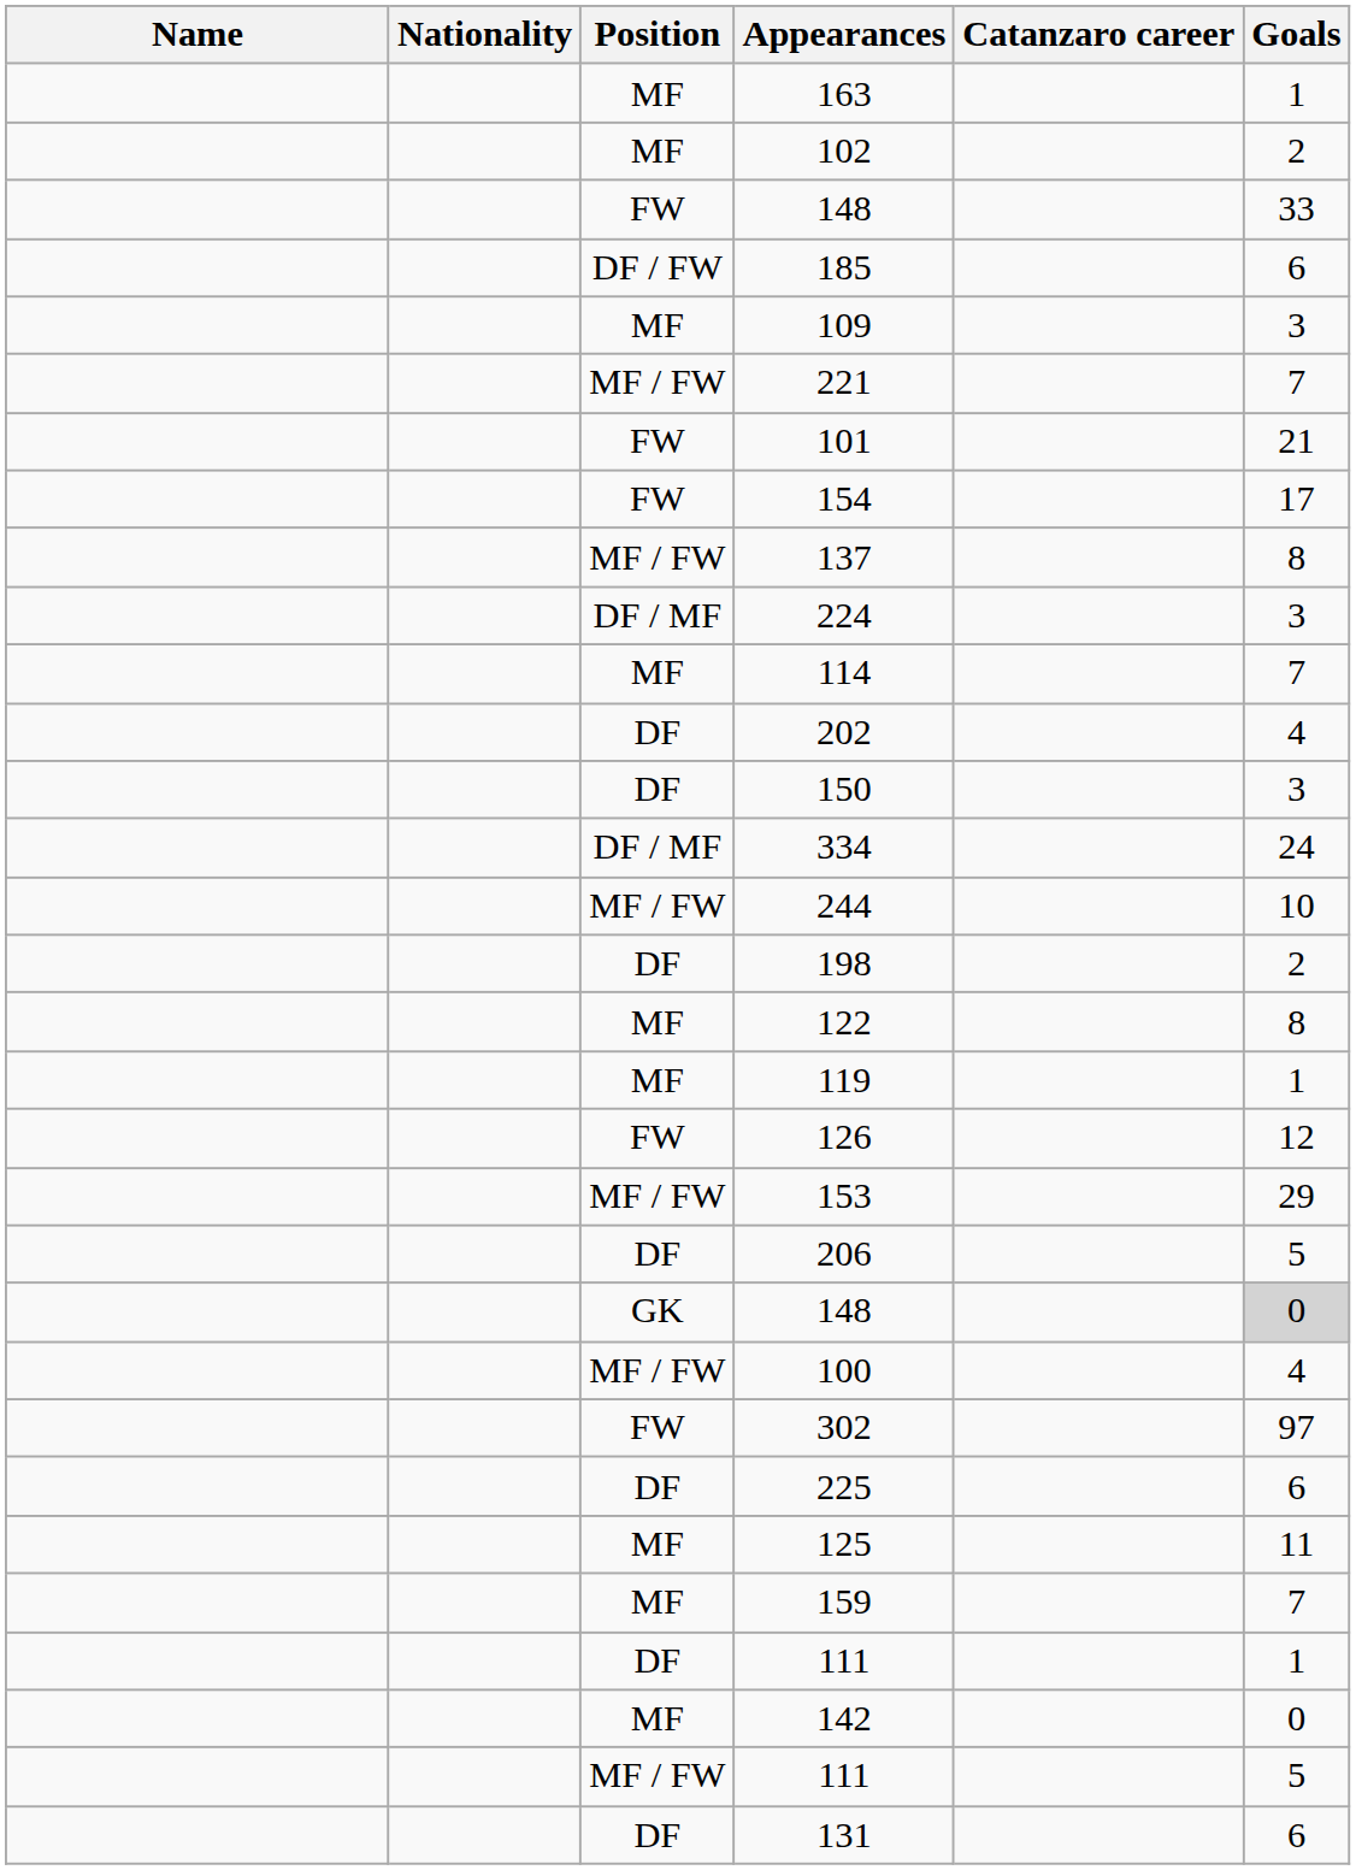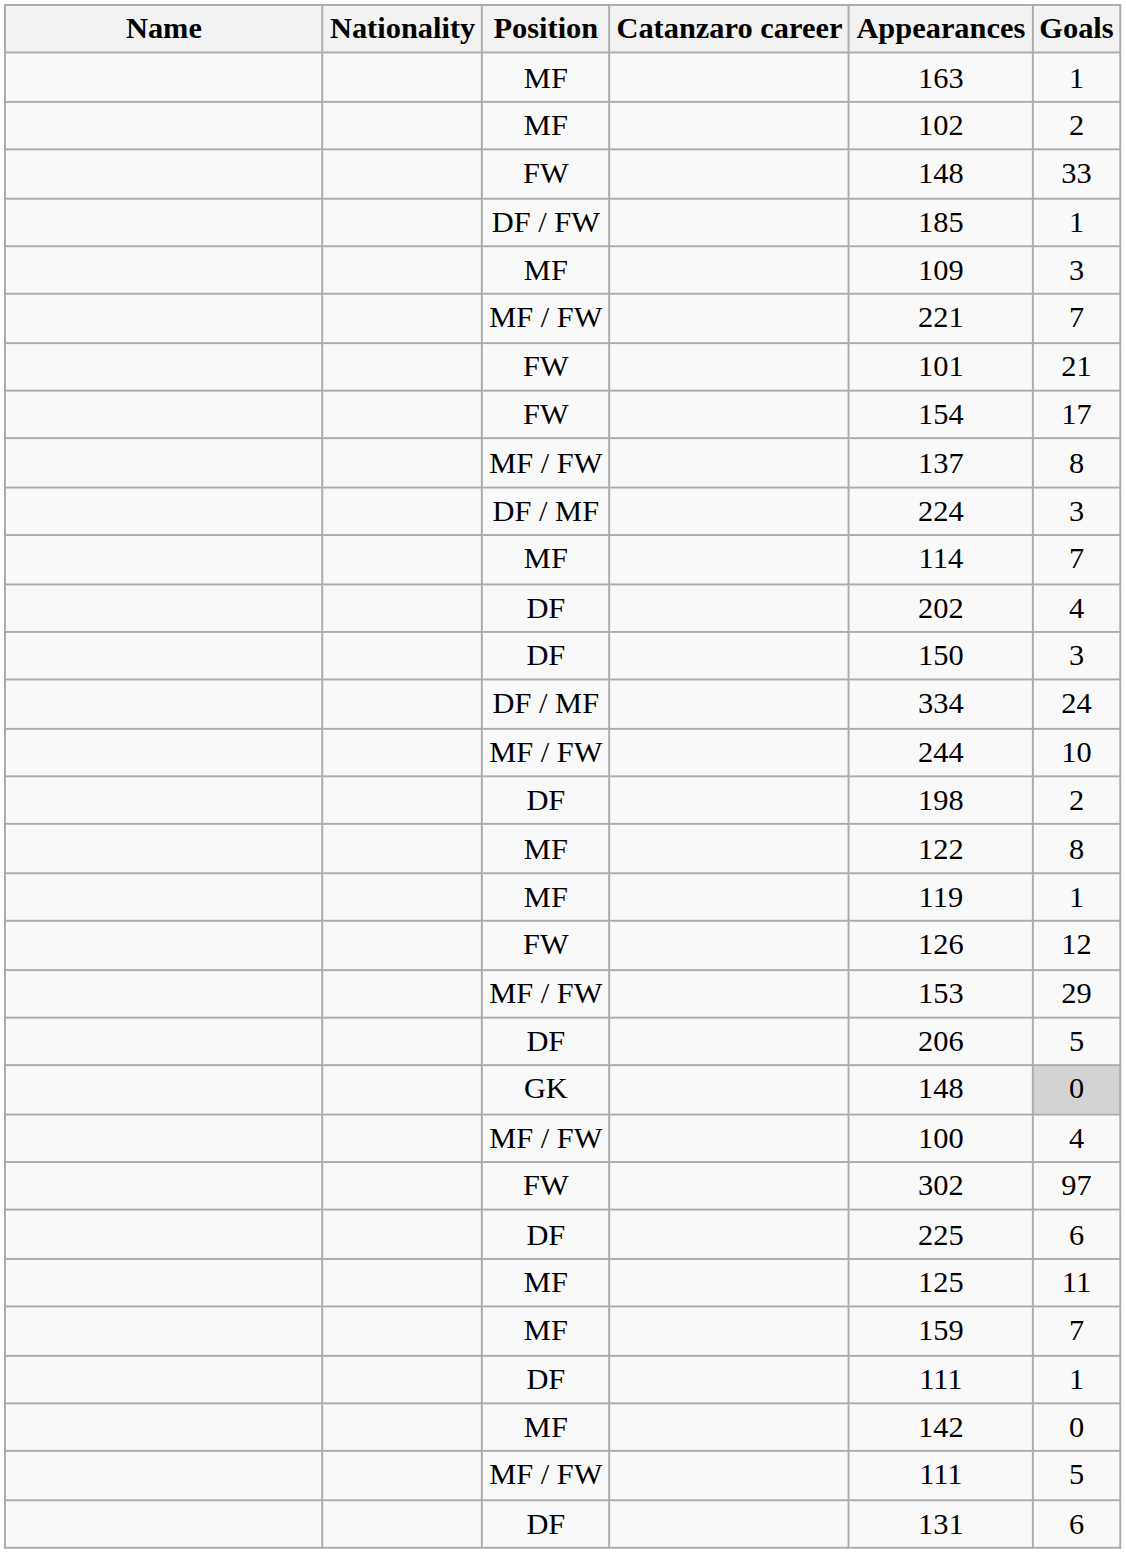 <table class="wikitable sortable" style="text-align: center;">
 <tr>
 <th style="width:10em">Name</th>
 <th>Nationality</th>
 <th>Position</th>
+<th>Catanzaro career</th>
 <th>Appearances</th>
-<th>Catanzaro career</th>
 <th>Goals</th>
 </tr>
 <tr>
 <td align="left"></td>
 <td align="left"></td>
 <td>MF</td>
+<td></td>
 <td>163</td>
-<td></td>
 <td>1</td>
 </tr>
 <tr>
 <td align="left"></td>
 <td align="left"></td>
 <td>MF</td>
+<td></td>
 <td>102</td>
-<td></td>
 <td>2</td>
 </tr>
 <tr>
 <td align="left"></td>
 <td align="left"></td>
 <td>FW</td>
+<td></td>
 <td>148</td>
-<td></td>
 <td>33</td>
 </tr>
 <tr>
 <td align="left"></td>
 <td align="left"></td>
 <td>DF / FW</td>
+<td></td>
 <td>185</td>
+<td>1</td>
+</tr>
+<tr>
+<td align="left"></td>
+<td align="left"></td>
+<td>MF</td>
 <td></td>
+<td>109</td>
+<td>3</td>
+</tr>
+<tr>
+<td align="left"></td>
+<td align="left"></td>
+<td>MF / FW</td>
+<td></td>
+<td>221</td>
+<td>7</td>
+</tr>
+<tr>
+<td align="left"></td>
+<td align="left"></td>
+<td>FW</td>
+<td></td>
+<td>101</td>
+<td>21</td>
+</tr>
+<tr>
+<td align="left"></td>
+<td align="left"></td>
+<td>FW</td>
+<td></td>
+<td>154</td>
+<td>17</td>
+</tr>
+<tr>
+<td align="left"></td>
+<td align="left"></td>
+<td>MF / FW</td>
+<td></td>
+<td>137</td>
+<td>8</td>
+</tr>
+<tr>
+<td align="left"></td>
+<td align="left"></td>
+<td>DF / MF</td>
+<td></td>
+<td>224</td>
+<td>3</td>
+</tr>
+<tr>
+<td align="left"></td>
+<td align="left"></td>
+<td>MF</td>
+<td></td>
+<td>114</td>
+<td>7</td>
+</tr>
+<tr>
+<td align="left"></td>
+<td align="left"></td>
+<td>DF</td>
+<td></td>
+<td>202</td>
+<td>4</td>
+</tr>
+<tr>
+<td align="left"></td>
+<td align="left"></td>
+<td>DF</td>
+<td></td>
+<td>150</td>
+<td>3</td>
+</tr>
+<tr>
+<td align="left"></td>
+<td align="left"></td>
+<td>DF / MF</td>
+<td></td>
+<td>334</td>
+<td>24</td>
+</tr>
+<tr>
+<td align="left"></td>
+<td align="left"></td>
+<td>MF / FW</td>
+<td></td>
+<td>244</td>
+<td>10</td>
+</tr>
+<tr>
+<td align="left"></td>
+<td align="left"></td>
+<td>DF</td>
+<td></td>
+<td>198</td>
+<td>2</td>
+</tr>
+<tr>
+<td align="left"></td>
+<td align="left"></td>
+<td>MF</td>
+<td></td>
+<td>122</td>
+<td>8</td>
+</tr>
+<tr>
+<td align="left"></td>
+<td align="left"></td>
+<td>MF</td>
+<td></td>
+<td>119</td>
+<td>1</td>
+</tr>
+<tr>
+<td align="left"></td>
+<td align="left"></td>
+<td>FW</td>
+<td></td>
+<td>126</td>
+<td>12</td>
+</tr>
+<tr>
+<td align="left"></td>
+<td align="left"></td>
+<td>MF / FW</td>
+<td></td>
+<td>153</td>
+<td>29</td>
+</tr>
+<tr>
+<td align="left"></td>
+<td align="left"></td>
+<td>DF</td>
+<td></td>
+<td>206</td>
+<td>5</td>
+</tr>
+<tr>
+<td align="left"></td>
+<td align="left"></td>
+<td>GK</td>
+<td></td>
+<td>148</td>
+<td style="background: lightgrey;">0</td>
+</tr>
+<tr>
+<td align="left"></td>
+<td align="left"></td>
+<td>MF / FW</td>
+<td></td>
+<td>100</td>
+<td>4</td>
+</tr>
+<tr>
+<td align="left"></td>
+<td align="left"></td>
+<td>FW</td>
+<td><br></td>
+<td>302</td>
+<td>97</td>
+</tr>
+<tr>
+<td align="left"></td>
+<td align="left"></td>
+<td>DF</td>
+<td></td>
+<td>225</td>
 <td>6</td>
 </tr>
 <tr>
 <td align="left"></td>
 <td align="left"></td>
 <td>MF</td>
-<td>109</td>
 <td></td>
-<td>3</td>
-</tr>
-<tr>
-<td align="left"></td>
-<td align="left"></td>
-<td>MF / FW</td>
-<td>221</td>
-<td></td>
-<td>7</td>
-</tr>
-<tr>
-<td align="left"></td>
-<td align="left"></td>
-<td>FW</td>
-<td>101</td>
-<td></td>
-<td>21</td>
-</tr>
-<tr>
-<td align="left"></td>
-<td align="left"></td>
-<td>FW</td>
-<td>154</td>
-<td></td>
-<td>17</td>
-</tr>
-<tr>
-<td align="left"></td>
-<td align="left"></td>
-<td>MF / FW</td>
-<td>137</td>
-<td></td>
-<td>8</td>
-</tr>
-<tr>
-<td align="left"></td>
-<td align="left"></td>
-<td>DF / MF</td>
-<td>224</td>
-<td></td>
-<td>3</td>
+<td>125</td>
+<td>11</td>
 </tr>
 <tr>
 <td align="left"></td>
 <td align="left"></td>
 <td>MF</td>
-<td>114</td>
-<td></td>
+<td><br></td>
+<td>159</td>
 <td>7</td>
 </tr>
 <tr>
 <td align="left"></td>
 <td align="left"></td>
 <td>DF</td>
-<td>202</td>
 <td></td>
-<td>4</td>
-</tr>
-<tr>
-<td align="left"></td>
-<td align="left"></td>
-<td>DF</td>
-<td>150</td>
-<td></td>
-<td>3</td>
-</tr>
-<tr>
-<td align="left"></td>
-<td align="left"></td>
-<td>DF / MF</td>
-<td>334</td>
-<td></td>
-<td>24</td>
-</tr>
-<tr>
-<td align="left"></td>
-<td align="left"></td>
-<td>MF / FW</td>
-<td>244</td>
-<td></td>
-<td>10</td>
-</tr>
-<tr>
-<td align="left"></td>
-<td align="left"></td>
-<td>DF</td>
-<td>198</td>
-<td></td>
-<td>2</td>
-</tr>
-<tr>
-<td align="left"></td>
-<td align="left"></td>
-<td>MF</td>
-<td>122</td>
-<td></td>
-<td>8</td>
-</tr>
-<tr>
-<td align="left"></td>
-<td align="left"></td>
-<td>MF</td>
-<td>119</td>
-<td></td>
-<td>1</td>
-</tr>
-<tr>
-<td align="left"></td>
-<td align="left"></td>
-<td>FW</td>
-<td>126</td>
-<td></td>
-<td>12</td>
-</tr>
-<tr>
-<td align="left"></td>
-<td align="left"></td>
-<td>MF / FW</td>
-<td>153</td>
-<td></td>
-<td>29</td>
-</tr>
-<tr>
-<td align="left"></td>
-<td align="left"></td>
-<td>DF</td>
-<td>206</td>
-<td></td>
-<td>5</td>
-</tr>
-<tr>
-<td align="left"></td>
-<td align="left"></td>
-<td>GK</td>
-<td>148</td>
-<td></td>
-<td style="background: lightgrey;">0</td>
-</tr>
-<tr>
-<td align="left"></td>
-<td align="left"></td>
-<td>MF / FW</td>
-<td>100</td>
-<td></td>
-<td>4</td>
-</tr>
-<tr>
-<td align="left"></td>
-<td align="left"></td>
-<td>FW</td>
-<td>302</td>
-<td><br></td>
-<td>97</td>
-</tr>
-<tr>
-<td align="left"></td>
-<td align="left"></td>
-<td>DF</td>
-<td>225</td>
-<td></td>
-<td>6</td>
-</tr>
-<tr>
-<td align="left"></td>
-<td align="left"></td>
-<td>MF</td>
-<td>125</td>
-<td></td>
-<td>11</td>
-</tr>
-<tr>
-<td align="left"></td>
-<td align="left"></td>
-<td>MF</td>
-<td>159</td>
-<td><br></td>
-<td>7</td>
-</tr>
-<tr>
-<td align="left"></td>
-<td align="left"></td>
-<td>DF</td>
 <td>111</td>
-<td></td>
 <td>1</td>
 </tr>
 <tr>
 <td align="left"></td>
 <td align="left"></td>
 <td>MF</td>
+<td></td>
 <td>142</td>
-<td></td>
 <td>0</td>
 </tr>
 <tr>
 <td align="left"></td>
 <td align="left"></td>
 <td>MF / FW</td>
+<td></td>
 <td>111</td>
-<td></td>
 <td>5</td>
 </tr>
 <tr>
 <td align="left"></td>
 <td align="left"></td>
 <td>DF</td>
+<td></td>
 <td>131</td>
-<td></td>
 <td>6</td>
 </tr>
 </table>
